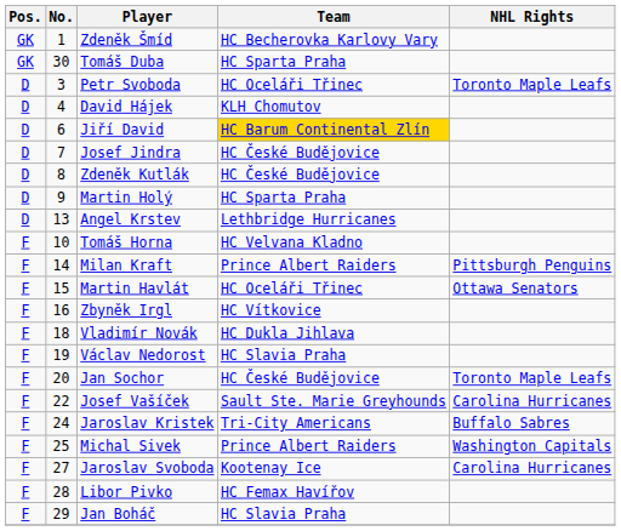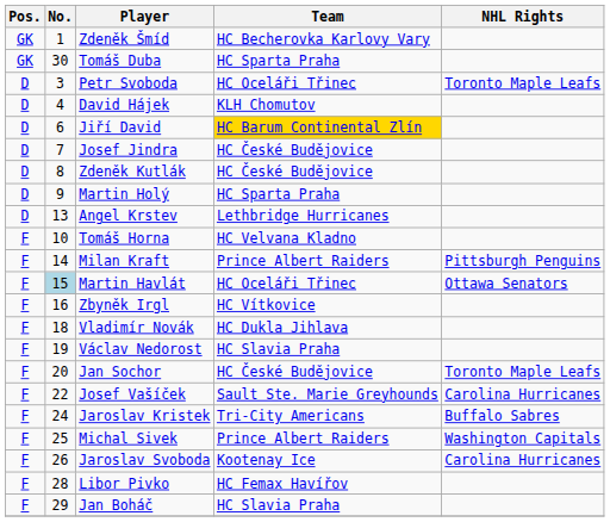 <table class="wikitable sortable">
 <tr>
 <th>Pos.</th>
 <th>No.</th>
 <th>Player</th>
 <th>Team</th>
 <th>NHL Rights</th>
 </tr>
 <tr>
 <td style="text-align:center;"><a href='#'>GK</a></td>
 <td style="text-align:center;">1</td>
 <td><a href='#'>Zdeněk Šmíd</a></td>
 <td> <a href='#'>HC Becherovka Karlovy Vary</a></td>
 <td></td>
 </tr>
 <tr>
 <td style="text-align:center;"><a href='#'>GK</a></td>
 <td style="text-align:center;">30</td>
 <td><a href='#'>Tomáš Duba</a></td>
 <td> <a href='#'>HC Sparta Praha</a></td>
 <td></td>
 </tr>
 <tr>
 <td style="text-align:center;"><a href='#'>D</a></td>
 <td style="text-align:center;">3</td>
 <td><a href='#'>Petr Svoboda</a></td>
 <td> <a href='#'>HC Oceláři Třinec</a></td>
 <td><a href='#'>Toronto Maple Leafs</a></td>
 </tr>
 <tr>
 <td style="text-align:center;"><a href='#'>D</a></td>
 <td style="text-align:center;">4</td>
 <td><a href='#'>David Hájek</a></td>
 <td> <a href='#'>KLH Chomutov</a></td>
 <td></td>
 </tr>
 <tr>
 <td style="text-align:center;"><a href='#'>D</a></td>
 <td style="text-align:center;">6</td>
 <td><a href='#'>Jiří David</a></td>
 <td style="background: gold;"> <a href='#'>HC Barum Continental Zlín</a></td>
 <td></td>
 </tr>
 <tr>
 <td style="text-align:center;"><a href='#'>D</a></td>
 <td style="text-align:center;">7</td>
 <td><a href='#'>Josef Jindra</a></td>
 <td> <a href='#'>HC České Budějovice</a></td>
 <td></td>
 </tr>
 <tr>
 <td style="text-align:center;"><a href='#'>D</a></td>
 <td style="text-align:center;">8</td>
 <td><a href='#'>Zdeněk Kutlák</a></td>
 <td> <a href='#'>HC České Budějovice</a></td>
 <td></td>
 </tr>
 <tr>
 <td style="text-align:center;"><a href='#'>D</a></td>
 <td style="text-align:center;">9</td>
 <td><a href='#'>Martin Holý</a></td>
 <td> <a href='#'>HC Sparta Praha</a></td>
 <td></td>
 </tr>
 <tr>
 <td style="text-align:center;"><a href='#'>D</a></td>
 <td style="text-align:center;">13</td>
 <td><a href='#'>Angel Krstev</a></td>
 <td> <a href='#'>Lethbridge Hurricanes</a></td>
 <td></td>
 </tr>
 <tr>
 <td style="text-align:center;"><a href='#'>F</a></td>
 <td style="text-align:center;">10</td>
 <td><a href='#'>Tomáš Horna</a></td>
 <td> <a href='#'>HC Velvana Kladno</a></td>
 <td></td>
 </tr>
 <tr>
 <td style="text-align:center;"><a href='#'>F</a></td>
 <td style="text-align:center;">14</td>
 <td><a href='#'>Milan Kraft</a></td>
 <td> <a href='#'>Prince Albert Raiders</a></td>
 <td><a href='#'>Pittsburgh Penguins</a></td>
 </tr>
 <tr>
 <td style="text-align:center;"><a href='#'>F</a></td>
-<td style="text-align:center;">15</td>
+<td style="background: lightblue; text-align:center;">15</td>
 <td><a href='#'>Martin Havlát</a></td>
 <td> <a href='#'>HC Oceláři Třinec</a></td>
 <td><a href='#'>Ottawa Senators</a></td>
 </tr>
 <tr>
 <td style="text-align:center;"><a href='#'>F</a></td>
 <td style="text-align:center;">16</td>
 <td><a href='#'>Zbyněk Irgl</a></td>
 <td> <a href='#'>HC Vítkovice</a></td>
 <td></td>
 </tr>
 <tr>
 <td style="text-align:center;"><a href='#'>F</a></td>
 <td style="text-align:center;">18</td>
 <td><a href='#'>Vladimír Novák</a></td>
 <td> <a href='#'>HC Dukla Jihlava</a></td>
 <td></td>
 </tr>
 <tr>
 <td style="text-align:center;"><a href='#'>F</a></td>
 <td style="text-align:center;">19</td>
 <td><a href='#'>Václav Nedorost</a></td>
 <td> <a href='#'>HC Slavia Praha</a></td>
 <td></td>
 </tr>
 <tr>
 <td style="text-align:center;"><a href='#'>F</a></td>
 <td style="text-align:center;">20</td>
 <td><a href='#'>Jan Sochor</a></td>
 <td> <a href='#'>HC České Budějovice</a></td>
 <td><a href='#'>Toronto Maple Leafs</a></td>
 </tr>
 <tr>
 <td style="text-align:center;"><a href='#'>F</a></td>
 <td style="text-align:center;">22</td>
 <td><a href='#'>Josef Vašíček</a></td>
 <td> <a href='#'>Sault Ste. Marie Greyhounds</a></td>
 <td><a href='#'>Carolina Hurricanes</a></td>
 </tr>
 <tr>
 <td style="text-align:center;"><a href='#'>F</a></td>
 <td style="text-align:center;">24</td>
 <td><a href='#'>Jaroslav Kristek</a></td>
 <td> <a href='#'>Tri-City Americans</a></td>
 <td><a href='#'>Buffalo Sabres</a></td>
 </tr>
 <tr>
 <td style="text-align:center;"><a href='#'>F</a></td>
 <td style="text-align:center;">25</td>
 <td><a href='#'>Michal Sivek</a></td>
 <td> <a href='#'>Prince Albert Raiders</a></td>
 <td><a href='#'>Washington Capitals</a></td>
 </tr>
 <tr>
 <td style="text-align:center;"><a href='#'>F</a></td>
-<td style="text-align:center;">27</td>
+<td style="text-align:center;">26</td>
 <td><a href='#'>Jaroslav Svoboda</a></td>
 <td> <a href='#'>Kootenay Ice</a></td>
 <td><a href='#'>Carolina Hurricanes</a></td>
 </tr>
 <tr>
 <td style="text-align:center;"><a href='#'>F</a></td>
 <td style="text-align:center;">28</td>
 <td><a href='#'>Libor Pivko</a></td>
 <td> <a href='#'>HC Femax Havířov</a></td>
 <td></td>
 </tr>
 <tr>
 <td style="text-align:center;"><a href='#'>F</a></td>
 <td style="text-align:center;">29</td>
 <td><a href='#'>Jan Boháč</a></td>
 <td> <a href='#'>HC Slavia Praha</a></td>
 <td></td>
 </tr>
 <tr>
 </tr>
 </table>
